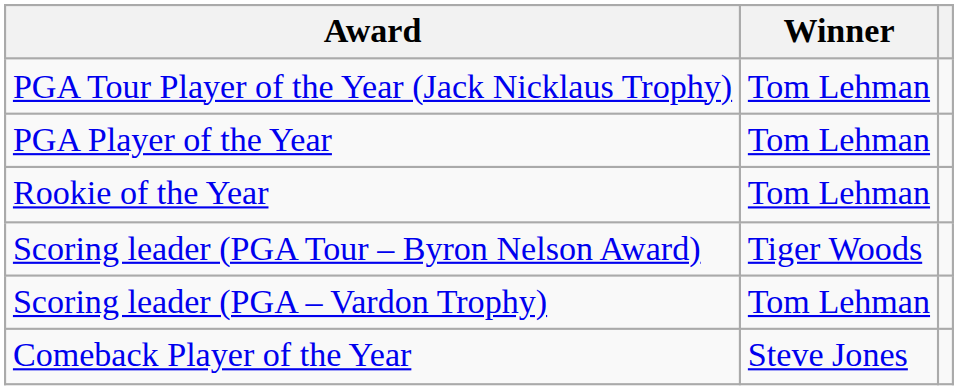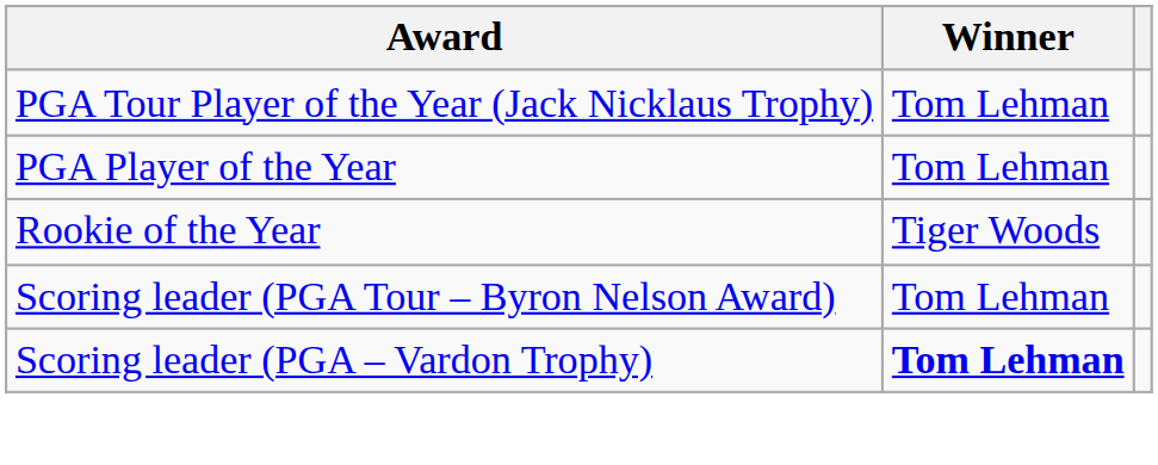 <table class="wikitable">
 <tr>
 <th>Award</th>
 <th>Winner</th>
 <th></th>
 </tr>
 <tr>
 <td><a href='#'>PGA Tour Player of the Year (Jack Nicklaus Trophy)</a></td>
 <td> <a href='#'>Tom Lehman</a></td>
 <td></td>
 </tr>
 <tr>
 <td><a href='#'>PGA Player of the Year</a></td>
 <td> <a href='#'>Tom Lehman</a></td>
 <td></td>
 </tr>
 <tr>
 <td><a href='#'>Rookie of the Year</a></td>
+<td> <a href='#'>Tiger Woods</a></td>
+<td></td>
+</tr>
+<tr>
+<td><a href='#'>Scoring leader (PGA Tour – Byron Nelson Award)</a></td>
 <td> <a href='#'>Tom Lehman</a></td>
 <td></td>
 </tr>
 <tr>
-<td><a href='#'>Scoring leader (PGA Tour – Byron Nelson Award)</a></td>
-<td> <a href='#'>Tiger Woods</a></td>
-<td></td>
-</tr>
-<tr>
 <td><a href='#'>Scoring leader (PGA – Vardon Trophy)</a></td>
-<td> <a href='#'>Tom Lehman</a></td>
-<td></td>
-</tr>
-<tr>
-<td><a href='#'>Comeback Player of the Year</a></td>
-<td> <a href='#'>Steve Jones</a></td>
+<td><strong> <a href='#'>Tom Lehman</a></strong></td>
 <td></td>
 </tr>
 </table>
